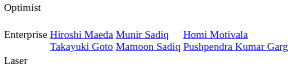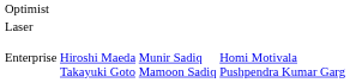 <table>
 <tr>
 <td>Optimist<br></td>
+<td></td>
+<td></td>
+<td></td>
+</tr>
+<tr>
+<td>Laser<br></td>
 <td></td>
 <td></td>
 <td></td>
 </tr>
 <tr>
 <td>Enterprise<br></td>
 <td><br><a href='#'>Hiroshi Maeda</a><br><a href='#'>Takayuki Goto</a></td>
 <td><br><a href='#'>Munir Sadiq</a><br><a href='#'>Mamoon Sadiq</a></td>
 <td><br><a href='#'>Homi Motivala</a><br><a href='#'>Pushpendra Kumar Garg</a></td>
 </tr>
-<tr>
-<td>Laser<br></td>
-<td></td>
-<td></td>
-<td></td>
-</tr>
 </table>
